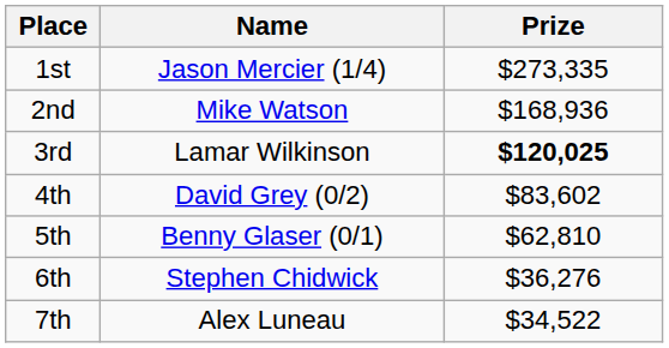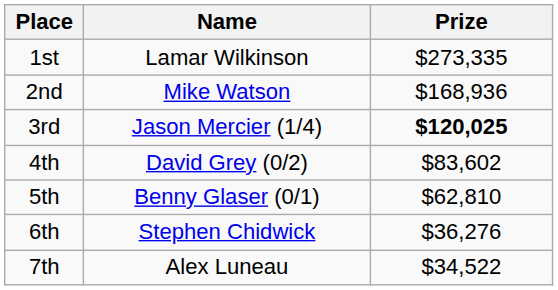 <table class="wikitable">
 <tr>
 <th width="50">Place</th>
 <th width="200">Name</th>
 <th width="125">Prize</th>
 </tr>
 <tr>
 <td align = "center">1st</td>
-<td align = "center"><a href='#'>Jason Mercier</a> (1/4)</td>
+<td align = "center">Lamar Wilkinson</td>
 <td align = "center">$273,335</td>
 </tr>
 <tr>
 <td align = "center">2nd</td>
 <td align = "center"><a href='#'>Mike Watson</a></td>
 <td align = "center">$168,936</td>
 </tr>
 <tr>
 <td align = "center">3rd</td>
-<td align = "center">Lamar Wilkinson</td>
+<td align = "center"><a href='#'>Jason Mercier</a> (1/4)</td>
 <td align = "center"><strong>$120,025</strong></td>
 </tr>
 <tr>
 <td align = "center">4th</td>
 <td align = "center"><a href='#'>David Grey</a> (0/2)</td>
 <td align = "center">$83,602</td>
 </tr>
 <tr>
 <td align = "center">5th</td>
 <td align = "center"><a href='#'>Benny Glaser</a> (0/1)</td>
 <td align = "center">$62,810</td>
 </tr>
 <tr>
 <td align = "center">6th</td>
 <td align = "center"><a href='#'>Stephen Chidwick</a></td>
 <td align = "center">$36,276</td>
 </tr>
 <tr>
 <td align = "center">7th</td>
 <td align = "center">Alex Luneau</td>
 <td align = "center">$34,522</td>
 </tr>
 </table>
